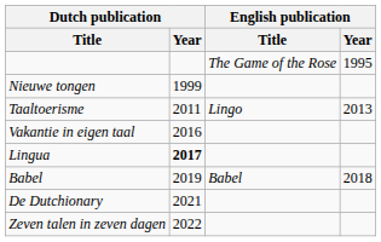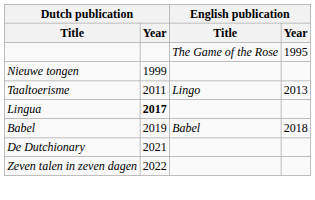 <table class="wikitable">
 <tr>
 <th colspan="2"><strong>Dutch publication</strong></th>
 <th colspan="2"><strong>English publication</strong></th>
 </tr>
 <tr>
 <th scope="col">Title</th>
 <th scope="col">Year</th>
 <th scope="col">Title</th>
 <th scope="col">Year</th>
 </tr>
 <tr>
 <td></td>
 <td></td>
 <td><em>The Game of the Rose</em></td>
 <td>1995</td>
 </tr>
 <tr>
 <td><em>Nieuwe tongen</em></td>
 <td>1999</td>
 <td></td>
 <td></td>
 </tr>
 <tr>
 <td><em>Taaltoerisme</em></td>
 <td>2011</td>
 <td><em>Lingo</em></td>
 <td>2013</td>
 </tr>
 <tr>
-<td><em>Vakantie in eigen taal</em></td>
-<td>2016</td>
-<td></td>
-<td></td>
-</tr>
-<tr>
 <td><em>Lingua</em></td>
 <td><strong>2017</strong></td>
 <td></td>
 <td></td>
 </tr>
 <tr>
 <td><em>Babel</em></td>
 <td>2019</td>
 <td><em>Babel</em></td>
 <td>2018</td>
 </tr>
 <tr>
 <td><em>De Dutchionary</em></td>
 <td>2021</td>
 <td></td>
 </tr>
 <tr>
 <td><em>Zeven talen in zeven dagen</em></td>
 <td>2022</td>
 <td></td>
 <td></td>
 </tr>
 </table>
